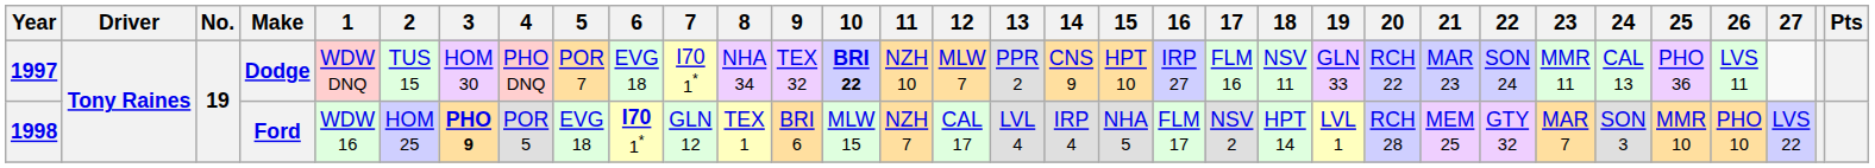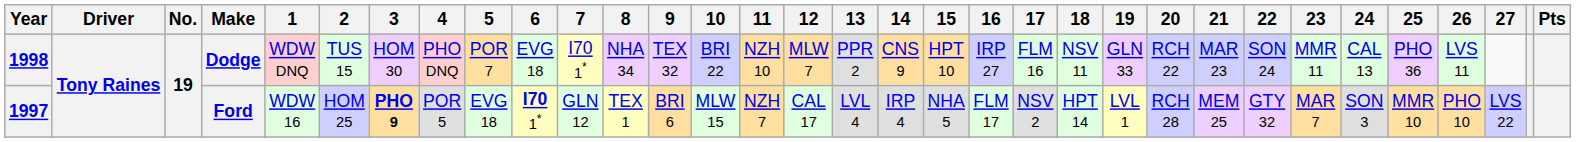 <table class="wikitable" style="text-align:center; font-size:75%">
 <tr>
 <th>Year</th>
 <th>Driver</th>
 <th>No.</th>
 <th>Make</th>
 <th>1</th>
 <th>2</th>
 <th>3</th>
 <th>4</th>
 <th>5</th>
 <th>6</th>
 <th>7</th>
 <th>8</th>
 <th>9</th>
 <th>10</th>
 <th>11</th>
 <th>12</th>
 <th>13</th>
 <th>14</th>
 <th>15</th>
 <th>16</th>
 <th>17</th>
 <th>18</th>
 <th>19</th>
 <th>20</th>
 <th>21</th>
 <th>22</th>
 <th>23</th>
 <th>24</th>
 <th>25</th>
 <th>26</th>
 <th>27</th>
 <th></th>
 <th>Pts</th>
 </tr>
 <tr>
-<th><a href='#'>1997</a></th>
+<th><a href='#'>1998</a></th>
 <th rowspan=2><a href='#'>Tony Raines</a></th>
 <th rowspan=2>19</th>
 <th><a href='#'>Dodge</a></th>
 <td style="background:#FFCFCF;"><a href='#'>WDW</a><br><small>DNQ</small></td>
 <td style="background:#DFFFDF;"><a href='#'>TUS</a><br><small>15</small></td>
 <td style="background:#EFCFFF;"><a href='#'>HOM</a><br><small>30</small></td>
 <td style="background:#FFCFCF;"><a href='#'>PHO</a><br><small>DNQ</small></td>
 <td style="background:#FFDF9F;"><a href='#'>POR</a><br><small>7</small></td>
 <td style="background:#DFFFDF;"><a href='#'>EVG</a><br><small>18</small></td>
 <td style="background:#FFFFBF;"><a href='#'>I70</a><br><small>1<sup>*</sup></small></td>
 <td style="background:#EFCFFF;"><a href='#'>NHA</a><br><small>34</small></td>
 <td style="background:#EFCFFF;"><a href='#'>TEX</a><br><small>32</small></td>
-<td style="background:#CFCFFF;"><strong><a href='#'>BRI</a><br><small>22</small></strong></td>
+<td style="background:#CFCFFF;"><a href='#'>BRI</a><br><small>22</small></td>
 <td style="background:#FFDF9F;"><a href='#'>NZH</a><br><small>10</small></td>
 <td style="background:#FFDF9F;"><a href='#'>MLW</a><br><small>7</small></td>
 <td style="background:#DFDFDF;"><a href='#'>PPR</a><br><small>2</small></td>
 <td style="background:#FFDF9F;"><a href='#'>CNS</a><br><small>9</small></td>
 <td style="background:#FFDF9F;"><a href='#'>HPT</a><br><small>10</small></td>
 <td style="background:#CFCFFF;"><a href='#'>IRP</a><br><small>27</small></td>
 <td style="background:#DFFFDF;"><a href='#'>FLM</a><br><small>16</small></td>
 <td style="background:#DFFFDF;"><a href='#'>NSV</a><br><small>11</small></td>
 <td style="background:#EFCFFF;"><a href='#'>GLN</a><br><small>33</small></td>
 <td style="background:#CFCFFF;"><a href='#'>RCH</a><br><small>22</small></td>
 <td style="background:#CFCFFF;"><a href='#'>MAR</a><br><small>23</small></td>
 <td style="background:#CFCFFF;"><a href='#'>SON</a><br><small>24</small></td>
 <td style="background:#DFFFDF;"><a href='#'>MMR</a><br><small>11</small></td>
 <td style="background:#DFFFDF;"><a href='#'>CAL</a><br><small>13</small></td>
 <td style="background:#EFCFFF;"><a href='#'>PHO</a><br><small>36</small></td>
 <td style="background:#DFFFDF;"><a href='#'>LVS</a><br><small>11</small></td>
 <td></td>
 <th></th>
 <th></th>
 </tr>
 <tr>
-<th><a href='#'>1998</a></th>
+<th><a href='#'>1997</a></th>
 <th><a href='#'>Ford</a></th>
 <td style="background:#DFFFDF;"><a href='#'>WDW</a><br><small>16</small></td>
 <td style="background:#CFCFFF;"><a href='#'>HOM</a><br><small>25</small></td>
 <td style="background:#FFDF9F;"><strong><a href='#'>PHO</a><br><small>9</small></strong></td>
 <td style="background:#DFDFDF;"><a href='#'>POR</a><br><small>5</small></td>
 <td style="background:#DFFFDF;"><a href='#'>EVG</a><br><small>18</small></td>
 <td style="background:#FFFFBF;"><strong><a href='#'>I70</a></strong><br><small>1<sup>*</sup></small></td>
 <td style="background:#DFFFDF;"><a href='#'>GLN</a><br><small>12</small></td>
 <td style="background:#FFFFBF;"><a href='#'>TEX</a><br><small>1</small></td>
 <td style="background:#FFDF9F;"><a href='#'>BRI</a><br><small>6</small></td>
 <td style="background:#DFFFDF;"><a href='#'>MLW</a><br><small>15</small></td>
 <td style="background:#FFDF9F;"><a href='#'>NZH</a><br><small>7</small></td>
 <td style="background:#DFFFDF;"><a href='#'>CAL</a><br><small>17</small></td>
 <td style="background:#DFDFDF;"><a href='#'>LVL</a><br><small>4</small></td>
 <td style="background:#DFDFDF;"><a href='#'>IRP</a><br><small>4</small></td>
 <td style="background:#DFDFDF;"><a href='#'>NHA</a><br><small>5</small></td>
 <td style="background:#DFFFDF;"><a href='#'>FLM</a><br><small>17</small></td>
 <td style="background:#DFDFDF;"><a href='#'>NSV</a><br><small>2</small></td>
 <td style="background:#DFFFDF;"><a href='#'>HPT</a><br><small>14</small></td>
 <td style="background:#FFFFBF;"><a href='#'>LVL</a><br><small>1</small></td>
 <td style="background:#CFCFFF;"><a href='#'>RCH</a><br><small>28</small></td>
 <td style="background:#EFCFFF;"><a href='#'>MEM</a><br><small>25</small></td>
 <td style="background:#EFCFFF;"><a href='#'>GTY</a><br><small>32</small></td>
 <td style="background:#FFDF9F;"><a href='#'>MAR</a><br><small>7</small></td>
 <td style="background:#DFDFDF;"><a href='#'>SON</a><br><small>3</small></td>
 <td style="background:#FFDF9F;"><a href='#'>MMR</a><br><small>10</small></td>
 <td style="background:#FFDF9F;"><a href='#'>PHO</a><br><small>10</small></td>
 <td style="background:#CFCFFF;"><a href='#'>LVS</a><br><small>22</small></td>
 <th></th>
 <th></th>
 </tr>
 </table>
